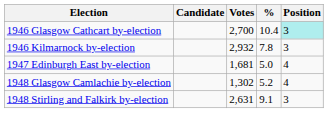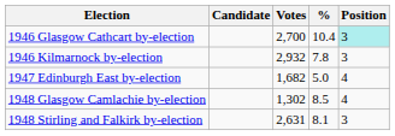 <table class="wikitable sortable">
 <tr>
 <th>Election</th>
 <th>Candidate</th>
 <th>Votes</th>
 <th>%</th>
 <th>Position</th>
 </tr>
 <tr>
 <td><a href='#'>1946 Glasgow Cathcart by-election</a></td>
 <td></td>
 <td>2,700</td>
 <td>10.4</td>
 <td style="background: paleturquoise;">3</td>
 </tr>
 <tr>
 <td><a href='#'>1946 Kilmarnock by-election</a></td>
 <td></td>
 <td>2,932</td>
 <td>7.8</td>
 <td>3</td>
 </tr>
 <tr>
 <td><a href='#'>1947 Edinburgh East by-election</a></td>
 <td></td>
-<td>1,681</td>
+<td>1,682</td>
 <td>5.0</td>
 <td>4</td>
 </tr>
 <tr>
 <td><a href='#'>1948 Glasgow Camlachie by-election</a></td>
 <td></td>
 <td>1,302</td>
-<td>5.2</td>
+<td>8.5</td>
 <td>4</td>
 </tr>
 <tr>
 <td><a href='#'>1948 Stirling and Falkirk by-election</a></td>
 <td></td>
 <td>2,631</td>
-<td>9.1</td>
+<td>8.1</td>
 <td>3</td>
 </tr>
 </table>
